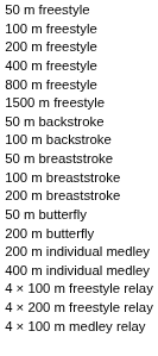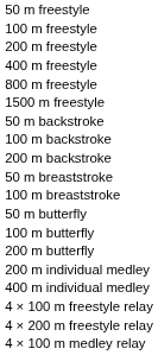 <table>
 <tr>
 <td>50 m freestyle</td>
 <td></td>
 <td></td>
 <td></td>
 </tr>
 <tr>
 <td>100 m freestyle</td>
 <td></td>
 <td></td>
 <td></td>
 </tr>
 <tr>
 <td>200 m freestyle</td>
 <td></td>
 <td></td>
 <td></td>
 </tr>
 <tr>
 <td>400 m freestyle</td>
 <td></td>
 <td></td>
 <td></td>
 </tr>
 <tr>
 <td>800 m freestyle</td>
 <td></td>
 <td></td>
 <td></td>
 </tr>
 <tr>
 <td>1500 m freestyle</td>
 <td></td>
 <td></td>
 <td></td>
 </tr>
 <tr>
 <td rowspan=2>50 m backstroke</td>
 <td></td>
 <td rowspan=2></td>
 <td rowspan=2></td>
 </tr>
 <tr>
 <td></td>
 </tr>
 <tr>
 <td>100 m backstroke</td>
 <td></td>
 <td></td>
 <td></td>
 </tr>
 <tr>
+<td>200 m backstroke</td>
+<td></td>
+<td></td>
+<td></td>
+</tr>
+<tr>
 <td>50 m breaststroke</td>
 <td></td>
 <td></td>
 <td></td>
 </tr>
 <tr>
 <td>100 m breaststroke</td>
 <td></td>
 <td></td>
 <td></td>
 </tr>
 <tr>
-<td>200 m breaststroke</td>
-<td></td>
-<td></td>
-<td></td>
-</tr>
-<tr>
 <td rowspan=2>50 m butterfly</td>
 <td></td>
 <td rowspan=2></td>
 <td rowspan=2></td>
 </tr>
 <tr>
+<td></td>
+</tr>
+<tr>
+<td>100 m butterfly</td>
+<td></td>
+<td></td>
 <td></td>
 </tr>
 <tr>
 <td>200 m butterfly</td>
 <td></td>
 <td></td>
 <td></td>
 </tr>
 <tr>
 <td>200 m individual medley</td>
 <td></td>
 <td></td>
 <td></td>
 </tr>
 <tr>
 <td>400 m individual medley</td>
 <td></td>
 <td></td>
 <td></td>
 </tr>
 <tr>
 <td>4 × 100 m freestyle relay</td>
 <td></td>
 <td></td>
 <td></td>
 </tr>
 <tr>
 <td>4 × 200 m freestyle relay</td>
 <td></td>
 <td></td>
 <td></td>
 </tr>
 <tr>
 <td>4 × 100 m medley relay</td>
 <td></td>
 <td></td>
 <td></td>
 </tr>
 </table>
